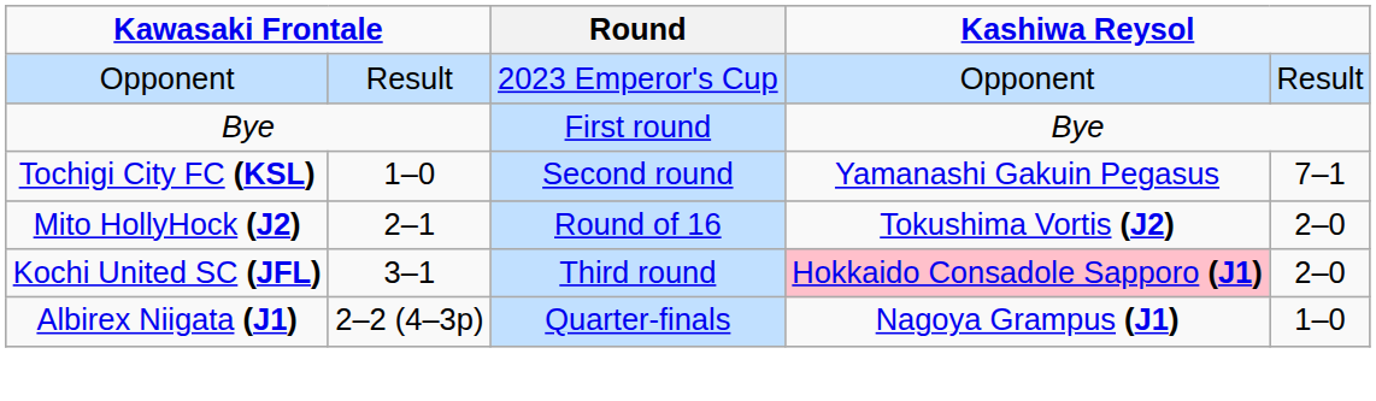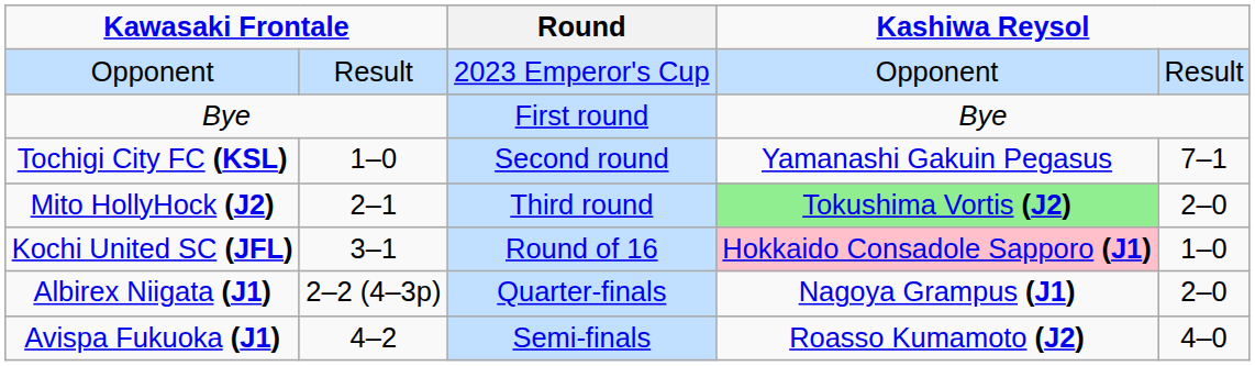 <table class="wikitable" style="text-align:center;">
 <tr>
 <td colspan="2"><strong><a href='#'>Kawasaki Frontale</a></strong></td>
 <th>Round</th>
 <td colspan="2"><strong><a href='#'>Kashiwa Reysol</a></strong></td>
 </tr>
 <tr bgcolor="#c1e0ff">
 <td>Opponent</td>
 <td>Result</td>
 <td><a href='#'>2023 Emperor's Cup</a></td>
 <td>Opponent</td>
 <td>Result</td>
 </tr>
 <tr>
 <td colspan="2" rowspan="1"><em>Bye</em></td>
 <td bgcolor="#c1e0ff"><a href='#'>First round</a></td>
 <td colspan="2" rowspan="1"><em>Bye</em></td>
 </tr>
 <tr>
 <td><a href='#'>Tochigi City FC</a> <strong>(<a href='#'>KSL</a>)</strong></td>
 <td valign="top" align="center">1–0</td>
 <td bgcolor="#c1e0ff"><a href='#'>Second round</a></td>
 <td><a href='#'>Yamanashi Gakuin Pegasus</a></td>
 <td valign="top" align="center">7–1</td>
 </tr>
 <tr>
 <td><a href='#'>Mito HollyHock</a> <strong>(<a href='#'>J2</a>)</strong></td>
 <td valign="top" align="center">2–1</td>
-<td bgcolor="#c1e0ff"><a href='#'>Round of 16</a></td>
-<td><a href='#'>Tokushima Vortis</a> <strong>(<a href='#'>J2</a>)</strong></td>
+<td bgcolor="#c1e0ff"><a href='#'>Third round</a></td>
+<td style="background: lightgreen;"><a href='#'>Tokushima Vortis</a> <strong>(<a href='#'>J2</a>)</strong></td>
 <td valign="top" align="center">2–0</td>
 </tr>
 <tr>
 <td><a href='#'>Kochi United SC</a> <strong>(<a href='#'>JFL</a>)</strong></td>
 <td valign="top" align="center">3–1</td>
-<td bgcolor="#c1e0ff"><a href='#'>Third round</a></td>
+<td bgcolor="#c1e0ff"><a href='#'>Round of 16</a></td>
 <td style="background: pink;"><a href='#'>Hokkaido Consadole Sapporo</a> <strong>(<a href='#'>J1</a>)</strong></td>
-<td valign="top" align="center">2–0</td>
+<td valign="top" align="center">1–0</td>
 </tr>
 <tr>
 <td><a href='#'>Albirex Niigata</a> <strong>(<a href='#'>J1</a>)</strong></td>
 <td valign="top" align="center">2–2 (4–3p)</td>
 <td bgcolor="#c1e0ff"><a href='#'>Quarter-finals</a></td>
 <td><a href='#'>Nagoya Grampus</a> <strong>(<a href='#'>J1</a>)</strong></td>
-<td valign="top" align="center">1–0</td>
+<td valign="top" align="center">2–0</td>
+</tr>
+<tr>
+<td><a href='#'>Avispa Fukuoka</a> <strong>(<a href='#'>J1</a>)</strong></td>
+<td valign="top" align="center">4–2</td>
+<td bgcolor="#c1e0ff"><a href='#'>Semi-finals</a></td>
+<td><a href='#'>Roasso Kumamoto</a> <strong>(<a href='#'>J2</a>)</strong></td>
+<td valign="top" align="center">4–0</td>
 </tr>
 </table>
